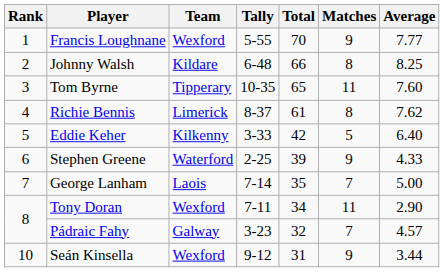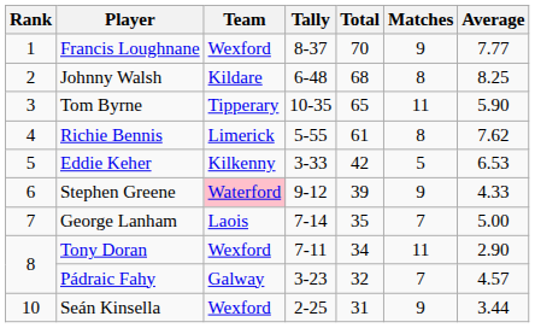 <table class="wikitable">
 <tr>
 <th>Rank</th>
 <th>Player</th>
 <th>Team</th>
 <th>Tally</th>
 <th>Total</th>
 <th>Matches</th>
 <th>Average</th>
 </tr>
 <tr>
 <td rowspan=1 align=center>1</td>
 <td><a href='#'>Francis Loughnane</a></td>
 <td><a href='#'>Wexford</a></td>
-<td align=center>5-55</td>
+<td align=center>8-37</td>
 <td align=center>70</td>
 <td align=center>9</td>
 <td align=center>7.77</td>
 </tr>
 <tr>
 <td rowspan=1 align=center>2</td>
 <td>Johnny Walsh</td>
 <td><a href='#'>Kildare</a></td>
 <td align=center>6-48</td>
-<td align=center>66</td>
+<td align=center>68</td>
 <td align=center>8</td>
 <td align=center>8.25</td>
 </tr>
 <tr>
 <td rowspan=1 align=center>3</td>
 <td>Tom Byrne</td>
 <td><a href='#'>Tipperary</a></td>
 <td align=center>10-35</td>
 <td align=center>65</td>
 <td align=center>11</td>
-<td align=center>7.60</td>
+<td align=center>5.90</td>
 </tr>
 <tr>
 <td rowspan=1 align=center>4</td>
 <td><a href='#'>Richie Bennis</a></td>
 <td><a href='#'>Limerick</a></td>
-<td align=center>8-37</td>
+<td align=center>5-55</td>
 <td align=center>61</td>
 <td align=center>8</td>
 <td align=center>7.62</td>
 </tr>
 <tr>
 <td rowspan=1 align=center>5</td>
 <td><a href='#'>Eddie Keher</a></td>
 <td><a href='#'>Kilkenny</a></td>
 <td align=center>3-33</td>
 <td align=center>42</td>
 <td align=center>5</td>
-<td align=center>6.40</td>
+<td align=center>6.53</td>
 </tr>
 <tr>
 <td rowspan=1 align=center>6</td>
 <td>Stephen Greene</td>
-<td><a href='#'>Waterford</a></td>
-<td align=center>2-25</td>
+<td style="background: pink;"><a href='#'>Waterford</a></td>
+<td align=center>9-12</td>
 <td align=center>39</td>
 <td align=center>9</td>
 <td align=center>4.33</td>
 </tr>
 <tr>
 <td rowspan=1 align=center>7</td>
 <td>George Lanham</td>
 <td><a href='#'>Laois</a></td>
 <td align=center>7-14</td>
 <td align=center>35</td>
 <td align=center>7</td>
 <td align=center>5.00</td>
 </tr>
 <tr>
 <td rowspan=2 align=center>8</td>
 <td><a href='#'>Tony Doran</a></td>
 <td><a href='#'>Wexford</a></td>
 <td align=center>7-11</td>
 <td align=center>34</td>
 <td align=center>11</td>
 <td align=center>2.90</td>
 </tr>
 <tr>
 <td><a href='#'>Pádraic Fahy</a></td>
 <td><a href='#'>Galway</a></td>
 <td align=center>3-23</td>
 <td align=center>32</td>
 <td align=center>7</td>
 <td align=center>4.57</td>
 </tr>
 <tr>
 <td rowspan=1 align=center>10</td>
 <td>Seán Kinsella</td>
 <td><a href='#'>Wexford</a></td>
-<td align=center>9-12</td>
+<td align=center>2-25</td>
 <td align=center>31</td>
 <td align=center>9</td>
 <td align=center>3.44</td>
 </tr>
 </table>
